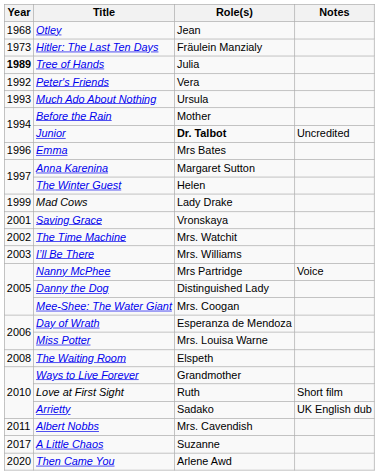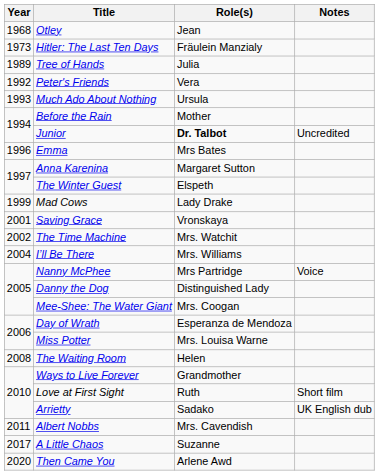 <table class="wikitable plainrowheaders sortable">
 <tr>
 <th scope="col">Year</th>
 <th scope="col">Title</th>
 <th scope="col">Role(s)</th>
 <th scope="col" class="unsortable">Notes</th>
 </tr>
 <tr>
 <td>1968</td>
 <td><em><a href='#'>Otley</a></em></td>
 <td>Jean</td>
 <td></td>
 </tr>
 <tr>
 <td>1973</td>
 <td><em><a href='#'>Hitler: The Last Ten Days</a></em></td>
 <td>Fräulein Manzialy</td>
 <td></td>
 </tr>
 <tr>
-<td><strong>1989</strong></td>
+<td>1989</td>
 <td><em><a href='#'>Tree of Hands</a></em></td>
 <td>Julia</td>
 <td></td>
 </tr>
 <tr>
 <td>1992</td>
 <td><em><a href='#'>Peter's Friends</a></em></td>
 <td>Vera</td>
 <td></td>
 </tr>
 <tr>
 <td>1993</td>
 <td><em><a href='#'>Much Ado About Nothing</a></em></td>
 <td>Ursula</td>
 <td></td>
 </tr>
 <tr>
 <td rowspan=2>1994</td>
 <td><em><a href='#'>Before the Rain</a></em></td>
 <td>Mother</td>
 <td></td>
 </tr>
 <tr>
 <td><em><a href='#'>Junior</a></em></td>
 <td><strong>Dr. Talbot</strong></td>
 <td>Uncredited</td>
 </tr>
 <tr>
 <td>1996</td>
 <td><em><a href='#'>Emma</a></em></td>
 <td>Mrs Bates</td>
 <td></td>
 </tr>
 <tr>
 <td rowspan=2>1997</td>
 <td><em><a href='#'>Anna Karenina</a></em></td>
 <td>Margaret Sutton</td>
 <td></td>
 </tr>
 <tr>
 <td><em><a href='#'>The Winter Guest</a></em></td>
-<td>Helen</td>
+<td>Elspeth</td>
 <td></td>
 </tr>
 <tr>
 <td>1999</td>
 <td><em>Mad Cows</em></td>
 <td>Lady Drake</td>
 <td></td>
 </tr>
 <tr>
 <td>2001</td>
 <td><em><a href='#'>Saving Grace</a></em></td>
 <td>Vronskaya</td>
 <td></td>
 </tr>
 <tr>
 <td>2002</td>
 <td><em><a href='#'>The Time Machine</a></em></td>
 <td>Mrs. Watchit</td>
 <td></td>
 </tr>
 <tr>
-<td>2003</td>
+<td>2004</td>
 <td><em><a href='#'>I’ll Be There</a></em></td>
 <td>Mrs. Williams</td>
 <td></td>
 </tr>
 <tr>
 <td rowspan=3>2005</td>
 <td><em><a href='#'>Nanny McPhee</a></em></td>
 <td>Mrs Partridge</td>
 <td>Voice</td>
 </tr>
 <tr>
 <td><em><a href='#'>Danny the Dog</a></em></td>
 <td>Distinguished Lady</td>
 <td></td>
 </tr>
 <tr>
 <td><em><a href='#'>Mee-Shee: The Water Giant</a></em></td>
 <td>Mrs. Coogan</td>
 <td></td>
 </tr>
 <tr>
 <td rowspan=2>2006</td>
 <td><em><a href='#'>Day of Wrath</a></em></td>
 <td>Esperanza de Mendoza</td>
 <td></td>
 </tr>
 <tr>
 <td><em><a href='#'>Miss Potter</a></em></td>
 <td>Mrs. Louisa Warne</td>
 <td></td>
 </tr>
 <tr>
 <td>2008</td>
 <td><em><a href='#'>The Waiting Room</a></em></td>
-<td>Elspeth</td>
+<td>Helen</td>
 <td></td>
 </tr>
 <tr>
 <td rowspan=3>2010</td>
 <td><em><a href='#'>Ways to Live Forever</a></em></td>
 <td>Grandmother</td>
 <td></td>
 </tr>
 <tr>
 <td><em>Love at First Sight</em></td>
 <td>Ruth</td>
 <td>Short film</td>
 </tr>
 <tr>
 <td><em><a href='#'>Arrietty</a></em></td>
 <td>Sadako</td>
 <td>UK English dub</td>
 </tr>
 <tr>
 <td>2011</td>
 <td><em><a href='#'>Albert Nobbs</a></em></td>
 <td>Mrs. Cavendish</td>
 <td></td>
 </tr>
 <tr>
 <td>2017</td>
 <td><em><a href='#'>A Little Chaos</a></em></td>
 <td>Suzanne</td>
 <td></td>
 </tr>
 <tr>
 <td>2020</td>
 <td><em><a href='#'>Then Came You</a></em></td>
 <td>Arlene Awd</td>
 <td></td>
 </tr>
 </table>
